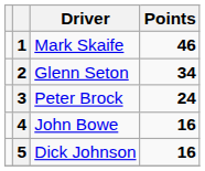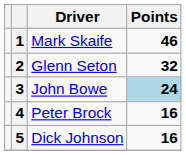 <table class="wikitable" style="font-size: 85%;">
 <tr>
 <th></th>
 <th></th>
 <th>Driver</th>
 <th>Points</th>
 </tr>
 <tr>
 <td align="left"></td>
 <th>1</th>
 <td> <a href='#'>Mark Skaife</a></td>
 <td align="right"><strong>46</strong></td>
 </tr>
 <tr>
 <td align="left"></td>
 <th>2</th>
 <td> <a href='#'>Glenn Seton</a></td>
-<td align="right"><strong>34</strong></td>
+<td align="right"><strong>32</strong></td>
 </tr>
 <tr>
 <td align="left"></td>
 <th>3</th>
-<td> <a href='#'>Peter Brock</a></td>
-<td align="right"><strong>24</strong></td>
+<td> <a href='#'>John Bowe</a></td>
+<td align="right" style="background: lightblue;"><strong>24</strong></td>
 </tr>
 <tr>
 <td align="left"></td>
 <th>4</th>
-<td> <a href='#'>John Bowe</a></td>
+<td> <a href='#'>Peter Brock</a></td>
 <td align="right"><strong>16</strong></td>
 </tr>
 <tr>
 <td align="left"></td>
 <th>5</th>
 <td> <a href='#'>Dick Johnson</a></td>
 <td align="right"><strong>16</strong></td>
 </tr>
 <tr>
 </tr>
 </table>
